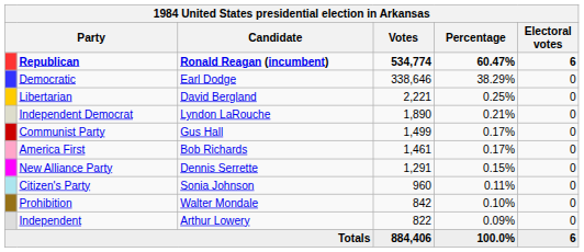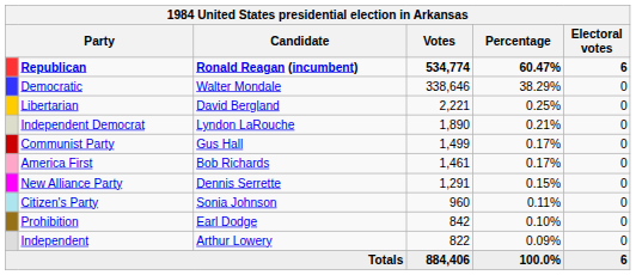 <table class="wikitable" style="font-size: 95%;">
 <tr>
 <th colspan="6">1984 United States presidential election in Arkansas</th>
 </tr>
 <tr>
 <th colspan="2" style="width: 15em">Party</th>
 <th style="width: 17em">Candidate</th>
 <th style="width: 5em">Votes</th>
 <th style="width: 7em">Percentage</th>
 <th style="width: 5em">Electoral votes</th>
 </tr>
 <tr>
 <th style="background:#f33; width:3px;"></th>
 <td style="width: 130px"><strong><a href='#'>Republican</a></strong></td>
 <td><strong><a href='#'>Ronald Reagan</a> (<a href='#'>incumbent</a>)</strong></td>
 <td style="text-align:right;"><strong>534,774</strong></td>
 <td style="text-align:right;"><strong>60.47%</strong></td>
 <td style="text-align:right;"><strong>6</strong></td>
 </tr>
 <tr>
 <th style="background:#33f; width:3px;"></th>
 <td style="width: 130px"><a href='#'>Democratic</a></td>
-<td><a href='#'>Earl Dodge</a></td>
+<td><a href='#'>Walter Mondale</a></td>
 <td style="text-align:right;">338,646</td>
 <td style="text-align:right;">38.29%</td>
 <td style="text-align:right;">0</td>
 </tr>
 <tr>
 <th style="background:#FFCC00; width:3px;"></th>
 <td style="width: 130px"><a href='#'>Libertarian</a></td>
 <td><a href='#'>David Bergland</a></td>
 <td style="text-align:right;">2,221</td>
 <td style="text-align:right;">0.25%</td>
 <td style="text-align:right;">0</td>
 </tr>
 <tr>
 <th style="background:#DDDDCC; width:3px;"></th>
 <td style="width: 130px"><a href='#'>Independent Democrat</a></td>
 <td><a href='#'>Lyndon LaRouche</a></td>
 <td style="text-align:right;">1,890</td>
 <td style="text-align:right;">0.21%</td>
 <td style="text-align:right;">0</td>
 </tr>
 <tr>
 <th style="background:#c00; width:3px;"></th>
 <td style="width: 130px"><a href='#'>Communist Party</a></td>
 <td><a href='#'>Gus Hall</a></td>
 <td style="text-align:right;">1,499</td>
 <td style="text-align:right;">0.17%</td>
 <td style="text-align:right;">0</td>
 </tr>
 <tr>
 <th style="background:#FFA6C9; width:3px;"></th>
 <td style="width: 130px"><a href='#'>America First</a></td>
 <td><a href='#'>Bob Richards</a></td>
 <td style="text-align:right;">1,461</td>
 <td style="text-align:right;">0.17%</td>
 <td style="text-align:right;">0</td>
 </tr>
 <tr>
 <th style="background: #FF00FF; width:3px;"></th>
 <td style="width: 130px"><a href='#'>New Alliance Party</a></td>
 <td><a href='#'>Dennis Serrette</a></td>
 <td style="text-align:right;">1,291</td>
 <td style="text-align:right;">0.15%</td>
 <td style="text-align:right;">0</td>
 </tr>
 <tr>
 <th style="background: #ACE5EE; width:3px;"></th>
 <td style="width: 130px"><a href='#'>Citizen's Party</a></td>
 <td><a href='#'>Sonia Johnson</a></td>
 <td style="text-align:right;">960</td>
 <td style="text-align:right;">0.11%</td>
 <td style="text-align:right;">0</td>
 </tr>
 <tr>
 <th style="background:#967117; width:3px;"></th>
 <td style="width: 130px"><a href='#'>Prohibition</a></td>
-<td><a href='#'>Walter Mondale</a></td>
+<td><a href='#'>Earl Dodge</a></td>
 <td style="text-align:right;">842</td>
 <td style="text-align:right;">0.10%</td>
 <td style="text-align:right;">0</td>
 </tr>
 <tr>
 <th style="background:#DDDDDD; width:3px;"></th>
 <td style="width: 130px"><a href='#'>Independent</a></td>
 <td><a href='#'>Arthur Lowery</a></td>
 <td style="text-align:right;">822</td>
 <td style="text-align:right;">0.09%</td>
 <td style="text-align:right;">0</td>
 </tr>
 <tr style="background:#eee; text-align:right;">
 <td colspan="3"><strong>Totals</strong></td>
 <td><strong>884,406</strong></td>
 <td><strong>100.0%</strong></td>
 <td><strong>6</strong></td>
 </tr>
 </table>
